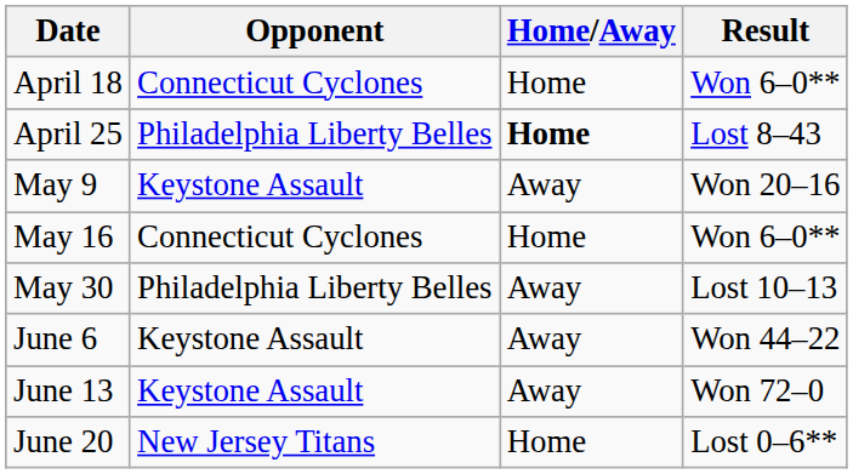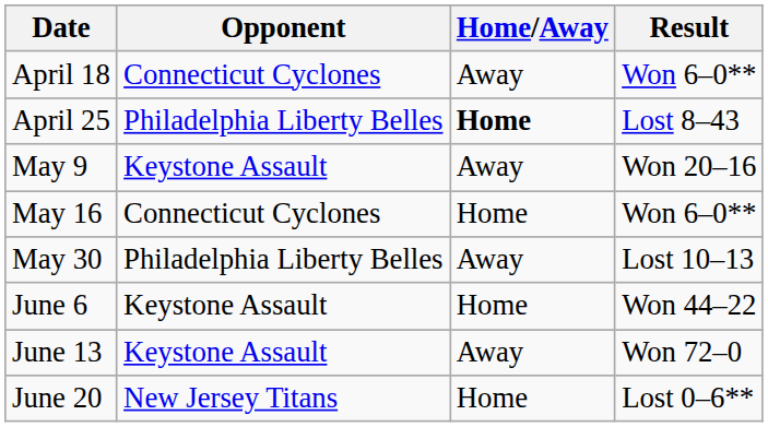 <table class="wikitable">
 <tr>
 <th>Date</th>
 <th>Opponent</th>
 <th><a href='#'>Home</a>/<a href='#'>Away</a></th>
 <th>Result</th>
 </tr>
 <tr>
 <td>April 18</td>
 <td><a href='#'>Connecticut Cyclones</a></td>
-<td>Home</td>
+<td>Away</td>
 <td><a href='#'>Won</a> 6–0**</td>
 </tr>
 <tr>
 <td>April 25</td>
 <td><a href='#'>Philadelphia Liberty Belles</a></td>
 <td><strong>Home</strong></td>
 <td><a href='#'>Lost</a> 8–43</td>
 </tr>
 <tr>
 <td>May 9</td>
 <td><a href='#'>Keystone Assault</a></td>
 <td>Away</td>
 <td>Won 20–16</td>
 </tr>
 <tr>
 <td>May 16</td>
 <td>Connecticut Cyclones</td>
 <td>Home</td>
 <td>Won 6–0**</td>
 </tr>
 <tr>
 <td>May 30</td>
 <td>Philadelphia Liberty Belles</td>
 <td>Away</td>
 <td>Lost 10–13</td>
 </tr>
 <tr>
 <td>June 6</td>
 <td>Keystone Assault</td>
-<td>Away</td>
+<td>Home</td>
 <td>Won 44–22</td>
 </tr>
 <tr>
 <td>June 13</td>
 <td><a href='#'>Keystone Assault</a></td>
 <td>Away</td>
 <td>Won 72–0</td>
 </tr>
 <tr>
 <td>June 20</td>
 <td><a href='#'>New Jersey Titans</a></td>
 <td>Home</td>
 <td>Lost 0–6**</td>
 </tr>
 </table>
